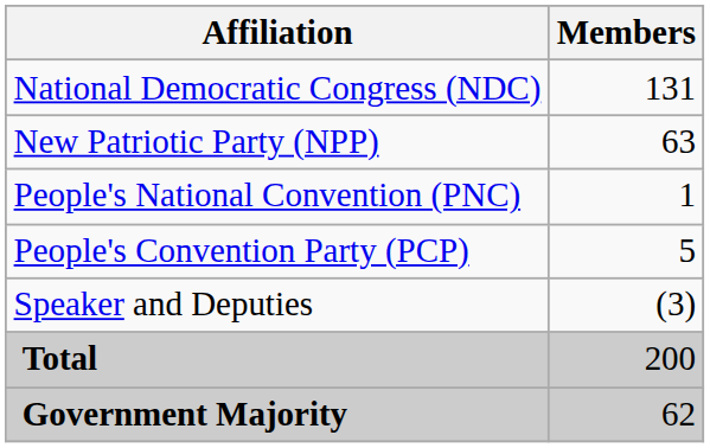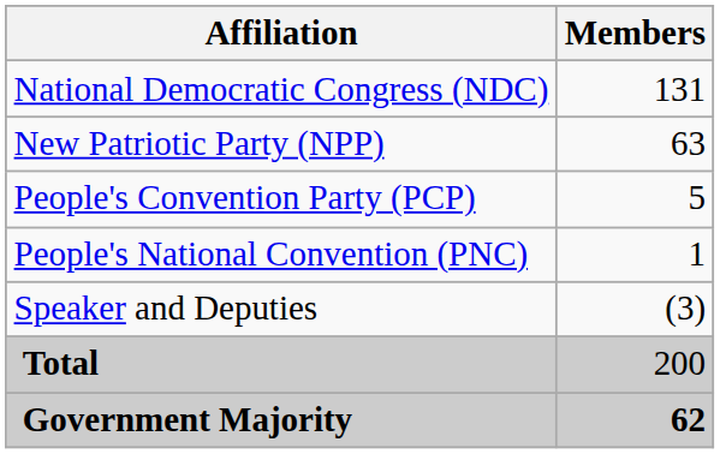 <table class="wikitable">
 <tr>
 <th>Affiliation</th>
 <th>Members</th>
 </tr>
 <tr>
 <td><a href='#'>National Democratic Congress (NDC)</a></td>
 <td align="right">131</td>
 </tr>
 <tr>
 <td><a href='#'>New Patriotic Party (NPP)</a></td>
 <td align="right">63</td>
 </tr>
 <tr>
+<td><a href='#'>People's Convention Party (PCP)</a></td>
+<td align="right">5</td>
+</tr>
+<tr>
 <td><a href='#'>People's National Convention (PNC)</a></td>
 <td align="right">1</td>
-</tr>
-<tr>
-<td><a href='#'>People's Convention Party (PCP)</a></td>
-<td align="right">5</td>
 </tr>
 <tr>
 <td><a href='#'>Speaker</a> and Deputies</td>
 <td align="right">(3)</td>
 </tr>
 <tr bgcolor="CCCCCC">
 <td> <strong>Total</strong></td>
 <td align="right">200</td>
 </tr>
 <tr bgcolor="CCCCCC">
 <td> <strong>Government Majority</strong></td>
-<td align="right">62</td>
+<td align="right"><strong>62</strong></td>
 </tr>
 </table>
